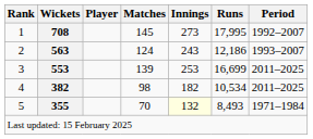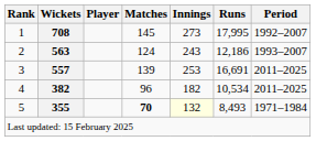 <table class="wikitable plainrowheaders sortable">
 <tr>
 <th scope=col>Rank</th>
 <th scope=col>Wickets</th>
 <th scope=col>Player</th>
 <th scope=col>Matches</th>
 <th scope=col>Innings</th>
 <th scope=col>Runs</th>
 <th scope=col>Period</th>
 </tr>
 <tr>
 <td align=center>1</td>
 <th scope=row style=text-align:center;>708</th>
 <td></td>
 <td align=center>145</td>
 <td align=center>273</td>
 <td align=center>17,995</td>
 <td>1992–2007</td>
 </tr>
 <tr>
 <td align=center>2</td>
 <th scope=row style=text-align:center;>563</th>
 <td></td>
 <td align=center>124</td>
 <td align=center>243</td>
 <td align=center>12,186</td>
 <td>1993–2007</td>
 </tr>
 <tr>
 <td align=center>3</td>
-<th scope=row style=text-align:center;>553</th>
+<th scope=row style=text-align:center;>557</th>
 <td> </td>
 <td align=center>139</td>
 <td align=center>253</td>
-<td align=center>16,699</td>
+<td align=center>16,691</td>
 <td>2011–2025</td>
 </tr>
 <tr>
 <td align=center>4</td>
 <th scope=row style=text-align:center;>382</th>
 <td> </td>
-<td align=center>98</td>
+<td align=center>96</td>
 <td align=center>182</td>
 <td align=center>10,534</td>
 <td>2011–2025</td>
 </tr>
 <tr>
 <td align=center>5</td>
 <th scope=row style=text-align:center;>355</th>
 <td></td>
-<td align=center>70</td>
+<td align=center><strong>70</strong></td>
 <td align=center style="background: lightyellow;">132</td>
 <td align=center>8,493</td>
 <td>1971–1984</td>
 </tr>
 <tr class=sortbottom>
 <td colspan=7><small>Last updated: 15 February 2025</small></td>
 </tr>
 </table>
